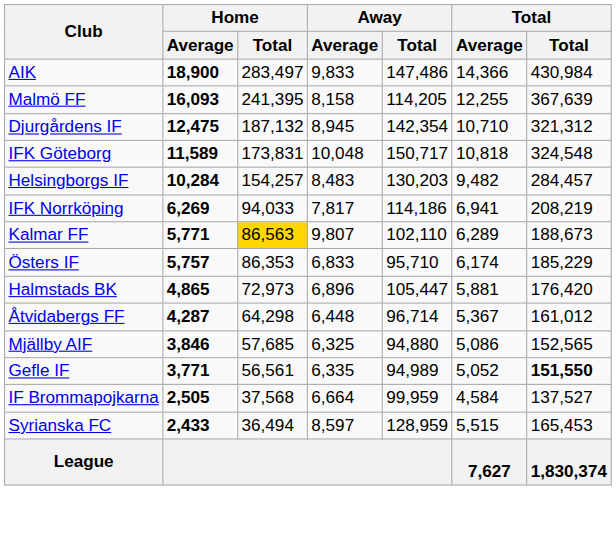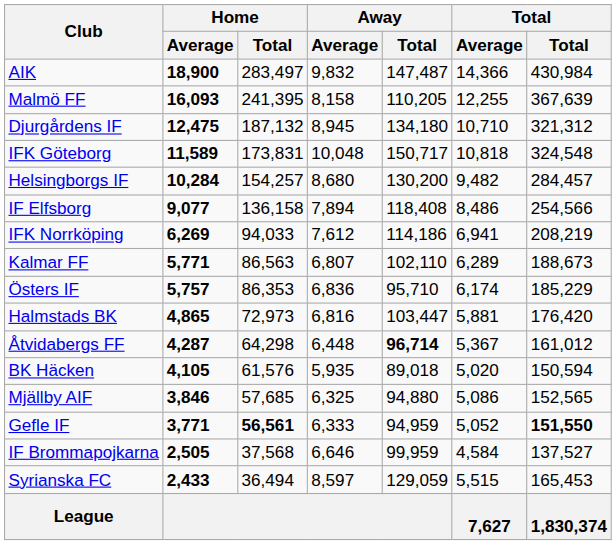 <table class="wikitable sortable">
 <tr>
 <th rowspan=2>Club</th>
 <th colspan=2>Home</th>
 <th colspan=2>Away</th>
 <th colspan=2>Total</th>
 </tr>
 <tr>
 <th>Average</th>
 <th>Total</th>
 <th>Average</th>
 <th>Total</th>
 <th>Average</th>
 <th>Total</th>
 </tr>
 <tr>
 <td><a href='#'>AIK</a></td>
 <td><strong>18,900</strong></td>
 <td>283,497</td>
-<td>9,833</td>
-<td>147,486</td>
+<td>9,832</td>
+<td>147,487</td>
 <td>14,366</td>
 <td>430,984</td>
 </tr>
 <tr>
 <td><a href='#'>Malmö FF</a></td>
 <td><strong>16,093</strong></td>
 <td>241,395</td>
 <td>8,158</td>
-<td>114,205</td>
+<td>110,205</td>
 <td>12,255</td>
 <td>367,639</td>
 </tr>
 <tr>
 <td><a href='#'>Djurgårdens IF</a></td>
 <td><strong>12,475</strong></td>
 <td>187,132</td>
 <td>8,945</td>
-<td>142,354</td>
+<td>134,180</td>
 <td>10,710</td>
 <td>321,312</td>
 </tr>
 <tr>
 <td><a href='#'>IFK Göteborg</a></td>
 <td><strong>11,589</strong></td>
 <td>173,831</td>
 <td>10,048</td>
 <td>150,717</td>
 <td>10,818</td>
 <td>324,548</td>
 </tr>
 <tr>
 <td><a href='#'>Helsingborgs IF</a></td>
 <td><strong>10,284</strong></td>
 <td>154,257</td>
-<td>8,483</td>
-<td>130,203</td>
+<td>8,680</td>
+<td>130,200</td>
 <td>9,482</td>
 <td>284,457</td>
+</tr>
+<tr>
+<td><a href='#'>IF Elfsborg</a></td>
+<td><strong>9,077</strong></td>
+<td>136,158</td>
+<td>7,894</td>
+<td>118,408</td>
+<td>8,486</td>
+<td>254,566</td>
 </tr>
 <tr>
 <td><a href='#'>IFK Norrköping</a></td>
 <td><strong>6,269</strong></td>
 <td>94,033</td>
-<td>7,817</td>
+<td>7,612</td>
 <td>114,186</td>
 <td>6,941</td>
 <td>208,219</td>
 </tr>
 <tr>
 <td><a href='#'>Kalmar FF</a></td>
 <td><strong>5,771</strong></td>
-<td style="background: gold;">86,563</td>
-<td>9,807</td>
+<td>86,563</td>
+<td>6,807</td>
 <td>102,110</td>
 <td>6,289</td>
 <td>188,673</td>
 </tr>
 <tr>
 <td><a href='#'>Östers IF</a></td>
 <td><strong>5,757</strong></td>
 <td>86,353</td>
-<td>6,833</td>
+<td>6,836</td>
 <td>95,710</td>
 <td>6,174</td>
 <td>185,229</td>
 </tr>
 <tr>
 <td><a href='#'>Halmstads BK</a></td>
 <td><strong>4,865</strong></td>
 <td>72,973</td>
-<td>6,896</td>
-<td>105,447</td>
+<td>6,816</td>
+<td>103,447</td>
 <td>5,881</td>
 <td>176,420</td>
 </tr>
 <tr>
 <td><a href='#'>Åtvidabergs FF</a></td>
 <td><strong>4,287</strong></td>
 <td>64,298</td>
 <td>6,448</td>
-<td>96,714</td>
+<td><strong>96,714</strong></td>
 <td>5,367</td>
 <td>161,012</td>
+</tr>
+<tr>
+<td><a href='#'>BK Häcken</a></td>
+<td><strong>4,105</strong></td>
+<td>61,576</td>
+<td>5,935</td>
+<td>89,018</td>
+<td>5,020</td>
+<td>150,594</td>
 </tr>
 <tr>
 <td><a href='#'>Mjällby AIF</a></td>
 <td><strong>3,846</strong></td>
 <td>57,685</td>
 <td>6,325</td>
 <td>94,880</td>
 <td>5,086</td>
 <td>152,565</td>
 </tr>
 <tr>
 <td><a href='#'>Gefle IF</a></td>
 <td><strong>3,771</strong></td>
-<td>56,561</td>
-<td>6,335</td>
-<td>94,989</td>
+<td><strong>56,561</strong></td>
+<td>6,333</td>
+<td>94,959</td>
 <td>5,052</td>
 <td><strong>151,550</strong></td>
 </tr>
 <tr>
 <td><a href='#'>IF Brommapojkarna</a></td>
 <td><strong>2,505</strong></td>
 <td>37,568</td>
-<td>6,664</td>
+<td>6,646</td>
 <td>99,959</td>
 <td>4,584</td>
 <td>137,527</td>
 </tr>
 <tr>
 <td><a href='#'>Syrianska FC</a></td>
 <td><strong>2,433</strong></td>
 <td>36,494</td>
 <td>8,597</td>
-<td>128,959</td>
+<td>129,059</td>
 <td>5,515</td>
 <td>165,453</td>
 </tr>
 <tr>
 <th>League</th>
 <th colspan=4></th>
 <th><br>7,627</th>
 <th><br>1,830,374</th>
 </tr>
 </table>
